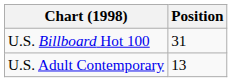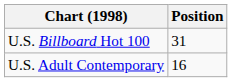 <table class="wikitable">
 <tr>
 <th>Chart (1998)</th>
 <th>Position</th>
 </tr>
 <tr>
 <td>U.S. <a href='#'><em>Billboard</em> Hot 100</a></td>
 <td>31</td>
 </tr>
 <tr>
 <td>U.S. <a href='#'>Adult Contemporary</a></td>
-<td>13</td>
+<td>16</td>
 </tr>
 </table>
